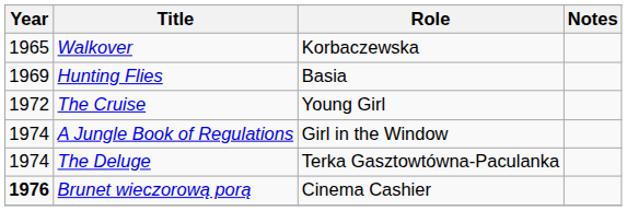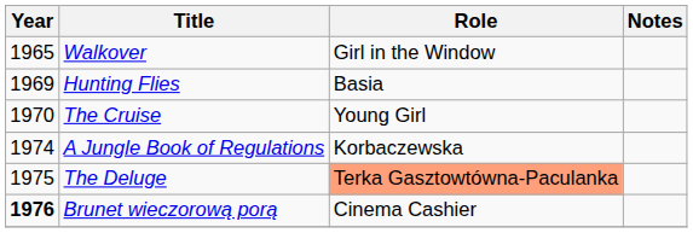 <table class="wikitable sortable">
 <tr>
 <th>Year</th>
 <th>Title</th>
 <th>Role</th>
 <th class="unsortable">Notes</th>
 </tr>
 <tr>
 <td>1965</td>
 <td><em><a href='#'>Walkover</a></em></td>
-<td>Korbaczewska</td>
+<td>Girl in the Window</td>
 <td></td>
 </tr>
 <tr>
 <td>1969</td>
 <td><em><a href='#'>Hunting Flies</a></em></td>
 <td>Basia</td>
 <td></td>
 </tr>
 <tr>
-<td>1972</td>
+<td>1970</td>
 <td><em><a href='#'>The Cruise</a></em></td>
 <td>Young Girl</td>
 <td></td>
 </tr>
 <tr>
 <td>1974</td>
 <td><em><a href='#'>A Jungle Book of Regulations</a></em></td>
-<td>Girl in the Window</td>
+<td>Korbaczewska</td>
 <td></td>
 </tr>
 <tr>
-<td>1974</td>
+<td>1975</td>
 <td><em><a href='#'>The Deluge</a></em></td>
-<td>Terka Gasztowtówna-Paculanka</td>
+<td style="background: lightsalmon;">Terka Gasztowtówna-Paculanka</td>
 <td></td>
 </tr>
 <tr>
 <td><strong>1976</strong></td>
 <td><em><a href='#'>Brunet wieczorową porą</a></em></td>
 <td>Cinema Cashier</td>
 <td></td>
 </tr>
 <tr>
 </tr>
 </table>
